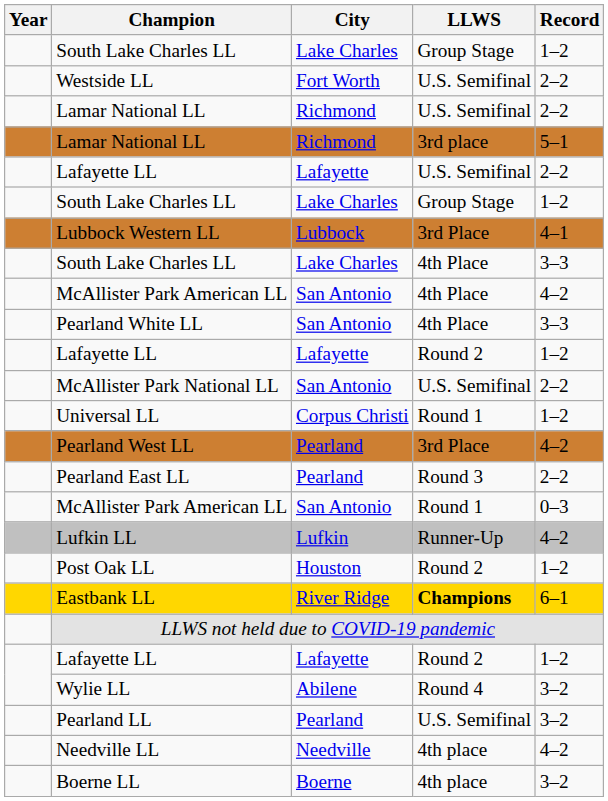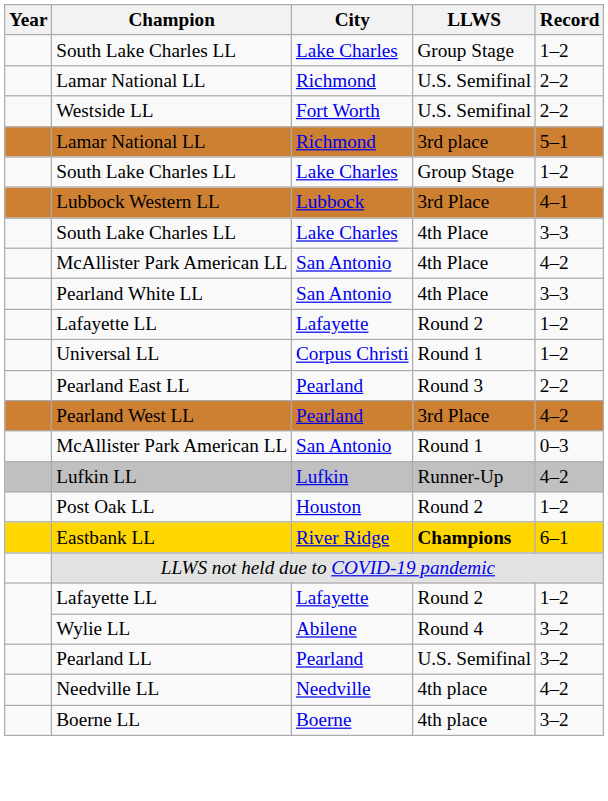 <table class="wikitable">
 <tr>
 <th>Year</th>
 <th>Champion</th>
 <th>City</th>
 <th>LLWS</th>
 <th>Record</th>
 </tr>
 <tr>
 <td></td>
 <td>South Lake Charles LL</td>
 <td> <a href='#'>Lake Charles</a></td>
 <td>Group Stage</td>
 <td>1–2</td>
 </tr>
 <tr>
 <td></td>
-<td>Westside LL</td>
-<td> <a href='#'>Fort Worth</a></td>
+<td>Lamar National LL</td>
+<td> <a href='#'>Richmond</a></td>
 <td>U.S. Semifinal</td>
 <td>2–2</td>
 </tr>
 <tr>
 <td></td>
-<td>Lamar National LL</td>
-<td> <a href='#'>Richmond</a></td>
+<td>Westside LL</td>
+<td> <a href='#'>Fort Worth</a></td>
 <td>U.S. Semifinal</td>
 <td>2–2</td>
 </tr>
 <tr style="background:#cd7f32;">
 <td></td>
 <td>Lamar National LL</td>
 <td> <a href='#'>Richmond</a></td>
 <td>3rd place</td>
 <td>5–1</td>
-</tr>
-<tr>
-<td></td>
-<td>Lafayette LL</td>
-<td> <a href='#'>Lafayette</a></td>
-<td>U.S. Semifinal</td>
-<td>2–2</td>
 </tr>
 <tr>
 <td></td>
 <td>South Lake Charles LL</td>
 <td> <a href='#'>Lake Charles</a></td>
 <td>Group Stage</td>
 <td>1–2</td>
 </tr>
 <tr style="background:#cd7f32;">
 <td></td>
 <td>Lubbock Western LL</td>
 <td> <a href='#'>Lubbock</a></td>
 <td>3rd Place</td>
 <td>4–1</td>
 </tr>
 <tr>
 <td></td>
 <td>South Lake Charles LL</td>
 <td> <a href='#'>Lake Charles</a></td>
 <td>4th Place</td>
 <td>3–3</td>
 </tr>
 <tr>
 <td></td>
 <td>McAllister Park American LL</td>
 <td> <a href='#'>San Antonio</a></td>
 <td>4th Place</td>
 <td>4–2</td>
 </tr>
 <tr>
 <td></td>
 <td>Pearland White LL</td>
 <td> <a href='#'>San Antonio</a></td>
 <td>4th Place</td>
 <td>3–3</td>
 </tr>
 <tr>
 <td></td>
 <td>Lafayette LL</td>
 <td> <a href='#'>Lafayette</a></td>
 <td>Round 2</td>
 <td>1–2</td>
 </tr>
 <tr>
 <td></td>
-<td>McAllister Park National LL</td>
-<td> <a href='#'>San Antonio</a></td>
-<td>U.S. Semifinal</td>
-<td>2–2</td>
-</tr>
-<tr>
-<td></td>
 <td>Universal LL</td>
 <td> <a href='#'>Corpus Christi</a></td>
 <td>Round 1</td>
 <td>1–2</td>
+</tr>
+<tr>
+<td></td>
+<td>Pearland East LL</td>
+<td> <a href='#'>Pearland</a></td>
+<td>Round 3</td>
+<td>2–2</td>
 </tr>
 <tr style="background:#cd7f32;">
 <td></td>
 <td>Pearland West LL</td>
 <td> <a href='#'>Pearland</a></td>
 <td>3rd Place</td>
 <td>4–2</td>
-</tr>
-<tr>
-<td></td>
-<td>Pearland East LL</td>
-<td> <a href='#'>Pearland</a></td>
-<td>Round 3</td>
-<td>2–2</td>
 </tr>
 <tr>
 <td></td>
 <td>McAllister Park American LL</td>
 <td> <a href='#'>San Antonio</a></td>
 <td>Round 1</td>
 <td>0–3</td>
 </tr>
 <tr style="background:silver;">
 <td></td>
 <td>Lufkin LL</td>
 <td> <a href='#'>Lufkin</a></td>
 <td>Runner-Up</td>
 <td>4–2</td>
 </tr>
 <tr>
 <td></td>
 <td>Post Oak LL</td>
 <td> <a href='#'>Houston</a></td>
 <td>Round 2</td>
 <td>1–2</td>
 </tr>
 <tr style="background:gold;">
 <td></td>
 <td>Eastbank LL</td>
 <td> <a href='#'>River Ridge</a></td>
 <td><strong>Champions</strong></td>
 <td>6–1</td>
 </tr>
 <tr>
 <td></td>
 <td colspan=4 style="background:#e3e3e3;" align=center><em>LLWS not held due to <a href='#'>COVID-19 pandemic</a></em></td>
 </tr>
 <tr>
 <td rowspan="2"></td>
 <td>Lafayette LL</td>
 <td> <a href='#'>Lafayette</a></td>
 <td>Round 2</td>
 <td>1–2</td>
 </tr>
 <tr>
 <td>Wylie LL</td>
 <td> <a href='#'>Abilene</a></td>
 <td>Round 4</td>
 <td>3–2</td>
 </tr>
 <tr>
 <td></td>
 <td>Pearland LL</td>
 <td> <a href='#'>Pearland</a></td>
 <td>U.S. Semifinal</td>
 <td>3–2</td>
 </tr>
 <tr>
 <td></td>
 <td>Needville LL</td>
 <td> <a href='#'>Needville</a></td>
 <td>4th place</td>
 <td>4–2</td>
 </tr>
 <tr>
 <td></td>
 <td>Boerne LL</td>
 <td> <a href='#'>Boerne</a></td>
 <td>4th place</td>
 <td>3–2</td>
 </tr>
 </table>
